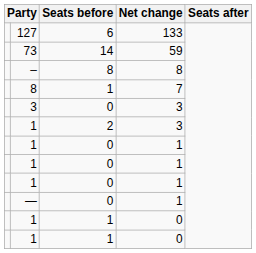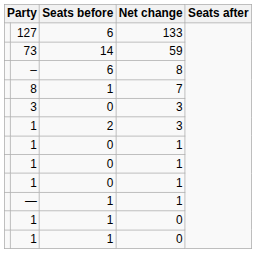 <table class=wikitable style="text-align:right">
 <tr>
 <th colspan="2">Party</th>
 <th>Seats before</th>
 <th>Net change</th>
 <th>Seats after</th>
 </tr>
 <tr>
 <td></td>
 <td>127</td>
 <td> 6</td>
 <td>133</td>
 </tr>
 <tr>
 <td></td>
 <td>73</td>
 <td> 14</td>
 <td>59</td>
 </tr>
 <tr>
 <td></td>
 <td>–</td>
-<td> 8</td>
+<td> 6</td>
 <td>8</td>
 </tr>
 <tr>
 <td></td>
 <td>8</td>
 <td> 1</td>
 <td>7</td>
 </tr>
 <tr>
 <td></td>
 <td>3</td>
 <td> 0</td>
 <td>3</td>
 </tr>
 <tr>
 <td></td>
 <td>1</td>
 <td> 2</td>
 <td>3</td>
 </tr>
 <tr>
 <td></td>
 <td>1</td>
 <td> 0</td>
 <td>1</td>
 </tr>
 <tr>
 <td></td>
 <td>1</td>
 <td> 0</td>
 <td>1</td>
 </tr>
 <tr>
 <td></td>
 <td>1</td>
 <td> 0</td>
 <td>1</td>
 </tr>
 <tr>
 <td></td>
 <td>—</td>
-<td> 0</td>
+<td> 1</td>
 <td>1</td>
 </tr>
 <tr>
 <td></td>
 <td>1</td>
 <td> 1</td>
 <td>0</td>
 </tr>
 <tr>
 <td></td>
 <td>1</td>
 <td> 1</td>
 <td>0</td>
 </tr>
 </table>
